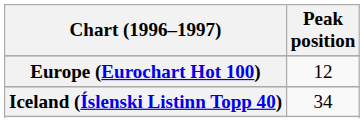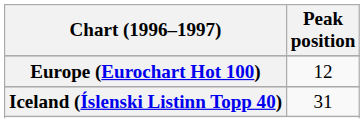 <table class="wikitable sortable plainrowheaders" style="text-align:center">
 <tr>
 <th>Chart (1996–1997)</th>
 <th>Peak<br>position</th>
 </tr>
 <tr>
 </tr>
 <tr>
 </tr>
 <tr>
 </tr>
 <tr>
 </tr>
 <tr>
 </tr>
 <tr>
 </tr>
 <tr>
 <th scope="row">Europe (<a href='#'>Eurochart Hot 100</a>)</th>
 <td>12</td>
 </tr>
 <tr>
 </tr>
 <tr>
 </tr>
 <tr>
 <th scope="row">Iceland (<a href='#'>Íslenski Listinn Topp 40</a>)</th>
-<td>34</td>
+<td>31</td>
 </tr>
 <tr>
 </tr>
 <tr>
 </tr>
 <tr>
 </tr>
 <tr>
 </tr>
 <tr>
 </tr>
 <tr>
 </tr>
 <tr>
 </tr>
 <tr>
 </tr>
 <tr>
 </tr>
 <tr>
 </tr>
 <tr>
 </tr>
 <tr>
 </tr>
 </table>
